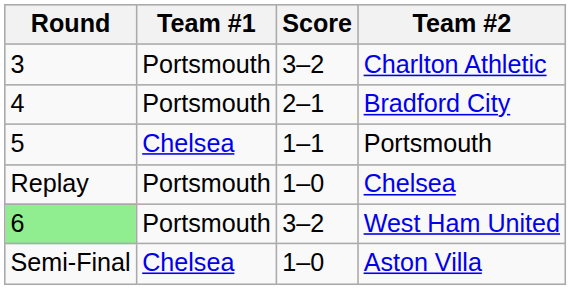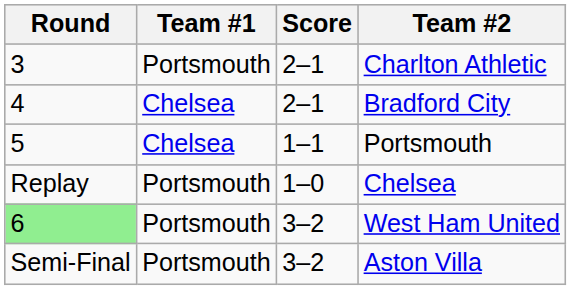 <table class= "wikitable">
 <tr>
 <th>Round</th>
 <th>Team #1</th>
 <th>Score</th>
 <th>Team #2</th>
 </tr>
 <tr>
 <td>3</td>
 <td>Portsmouth</td>
-<td>3–2</td>
+<td>2–1</td>
 <td><a href='#'>Charlton Athletic</a></td>
 </tr>
 <tr>
 <td>4</td>
-<td>Portsmouth</td>
+<td><a href='#'>Chelsea</a></td>
 <td>2–1</td>
 <td><a href='#'>Bradford City</a></td>
 </tr>
 <tr>
 <td>5</td>
 <td><a href='#'>Chelsea</a></td>
 <td>1–1</td>
 <td>Portsmouth</td>
 </tr>
 <tr>
 <td>Replay</td>
 <td>Portsmouth</td>
 <td>1–0</td>
 <td><a href='#'>Chelsea</a></td>
 </tr>
 <tr>
 <td style="background: lightgreen;">6</td>
 <td>Portsmouth</td>
 <td>3–2</td>
 <td><a href='#'>West Ham United</a></td>
 </tr>
 <tr>
 <td>Semi-Final</td>
-<td><a href='#'>Chelsea</a></td>
-<td>1–0</td>
+<td>Portsmouth</td>
+<td>3–2</td>
 <td><a href='#'>Aston Villa</a></td>
 </tr>
 </table>
